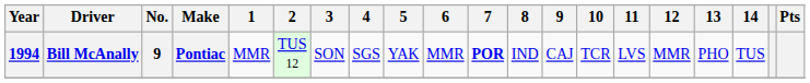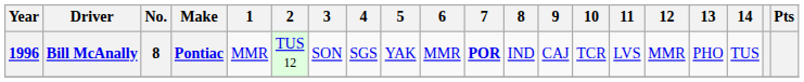 <table class="wikitable" style="text-align:center; font-size:75%">
 <tr>
 <th>Year</th>
 <th>Driver</th>
 <th>No.</th>
 <th>Make</th>
 <th>1</th>
 <th>2</th>
 <th>3</th>
 <th>4</th>
 <th>5</th>
 <th>6</th>
 <th>7</th>
 <th>8</th>
 <th>9</th>
 <th>10</th>
 <th>11</th>
 <th>12</th>
 <th>13</th>
 <th>14</th>
 <th></th>
 <th>Pts</th>
 </tr>
 <tr>
-<th><a href='#'>1994</a></th>
+<th><a href='#'>1996</a></th>
 <th><a href='#'>Bill McAnally</a></th>
-<th>9</th>
+<th>8</th>
 <th><a href='#'>Pontiac</a></th>
 <td><a href='#'>MMR</a></td>
 <td style="background:#DFFFDF;"><a href='#'>TUS</a><br><small>12</small></td>
 <td><a href='#'>SON</a></td>
 <td><a href='#'>SGS</a></td>
 <td><a href='#'>YAK</a></td>
 <td><a href='#'>MMR</a></td>
 <td><strong><a href='#'>POR</a></strong></td>
 <td><a href='#'>IND</a></td>
 <td><a href='#'>CAJ</a></td>
 <td><a href='#'>TCR</a></td>
 <td><a href='#'>LVS</a></td>
 <td><a href='#'>MMR</a></td>
 <td><a href='#'>PHO</a></td>
 <td><a href='#'>TUS</a></td>
 <th></th>
 <th></th>
 </tr>
 <tr>
 </tr>
 </table>
